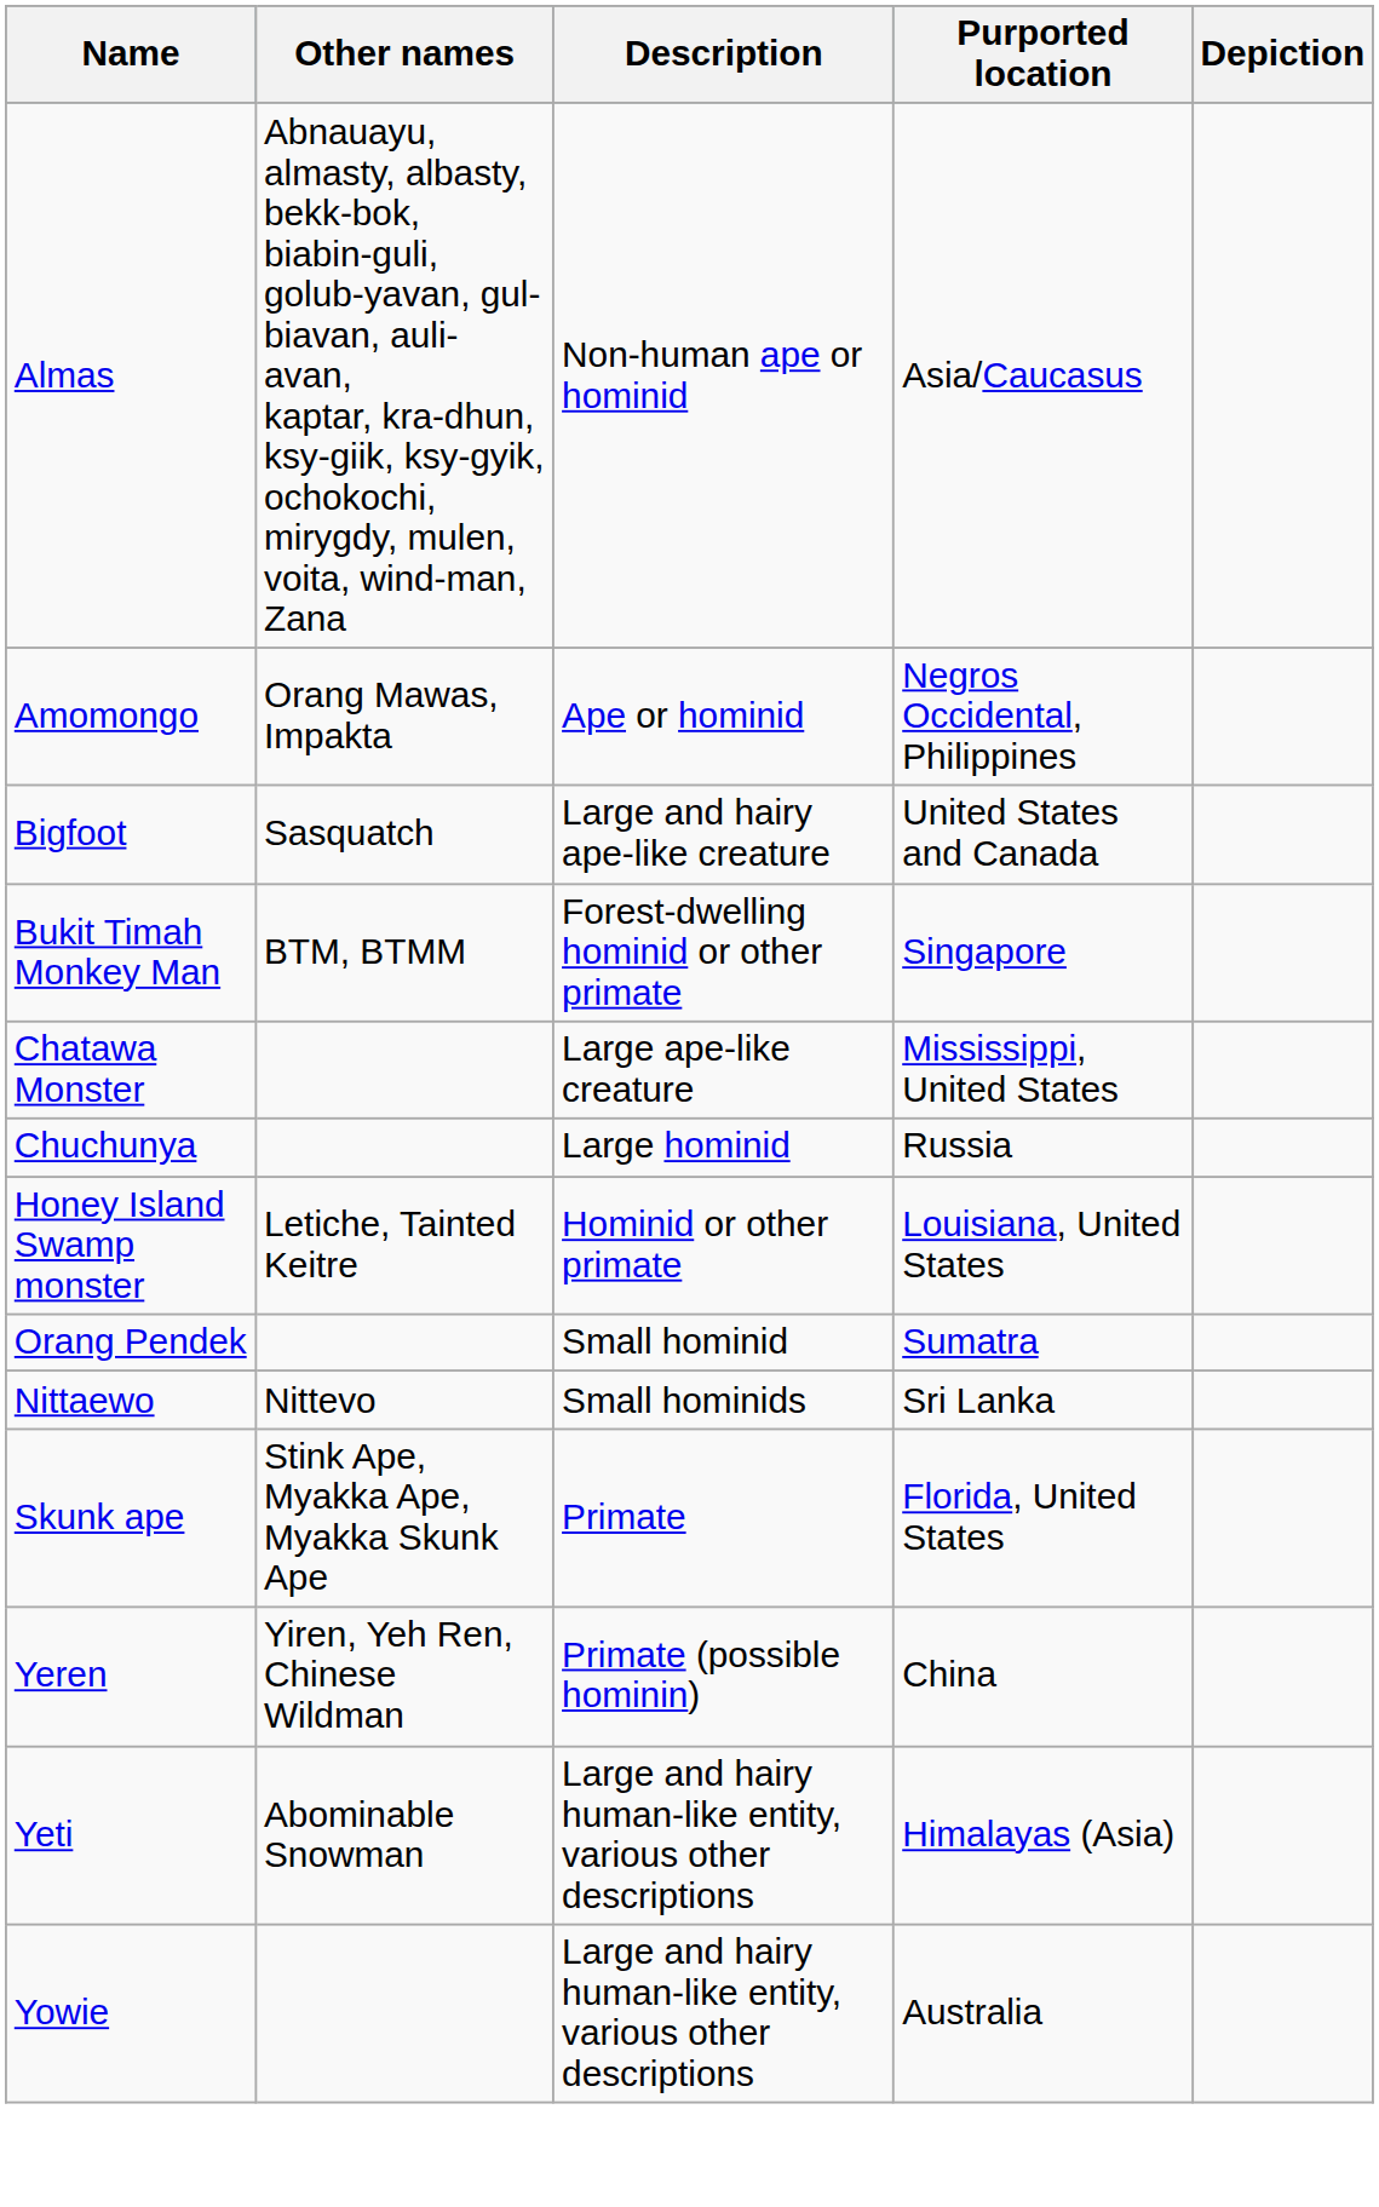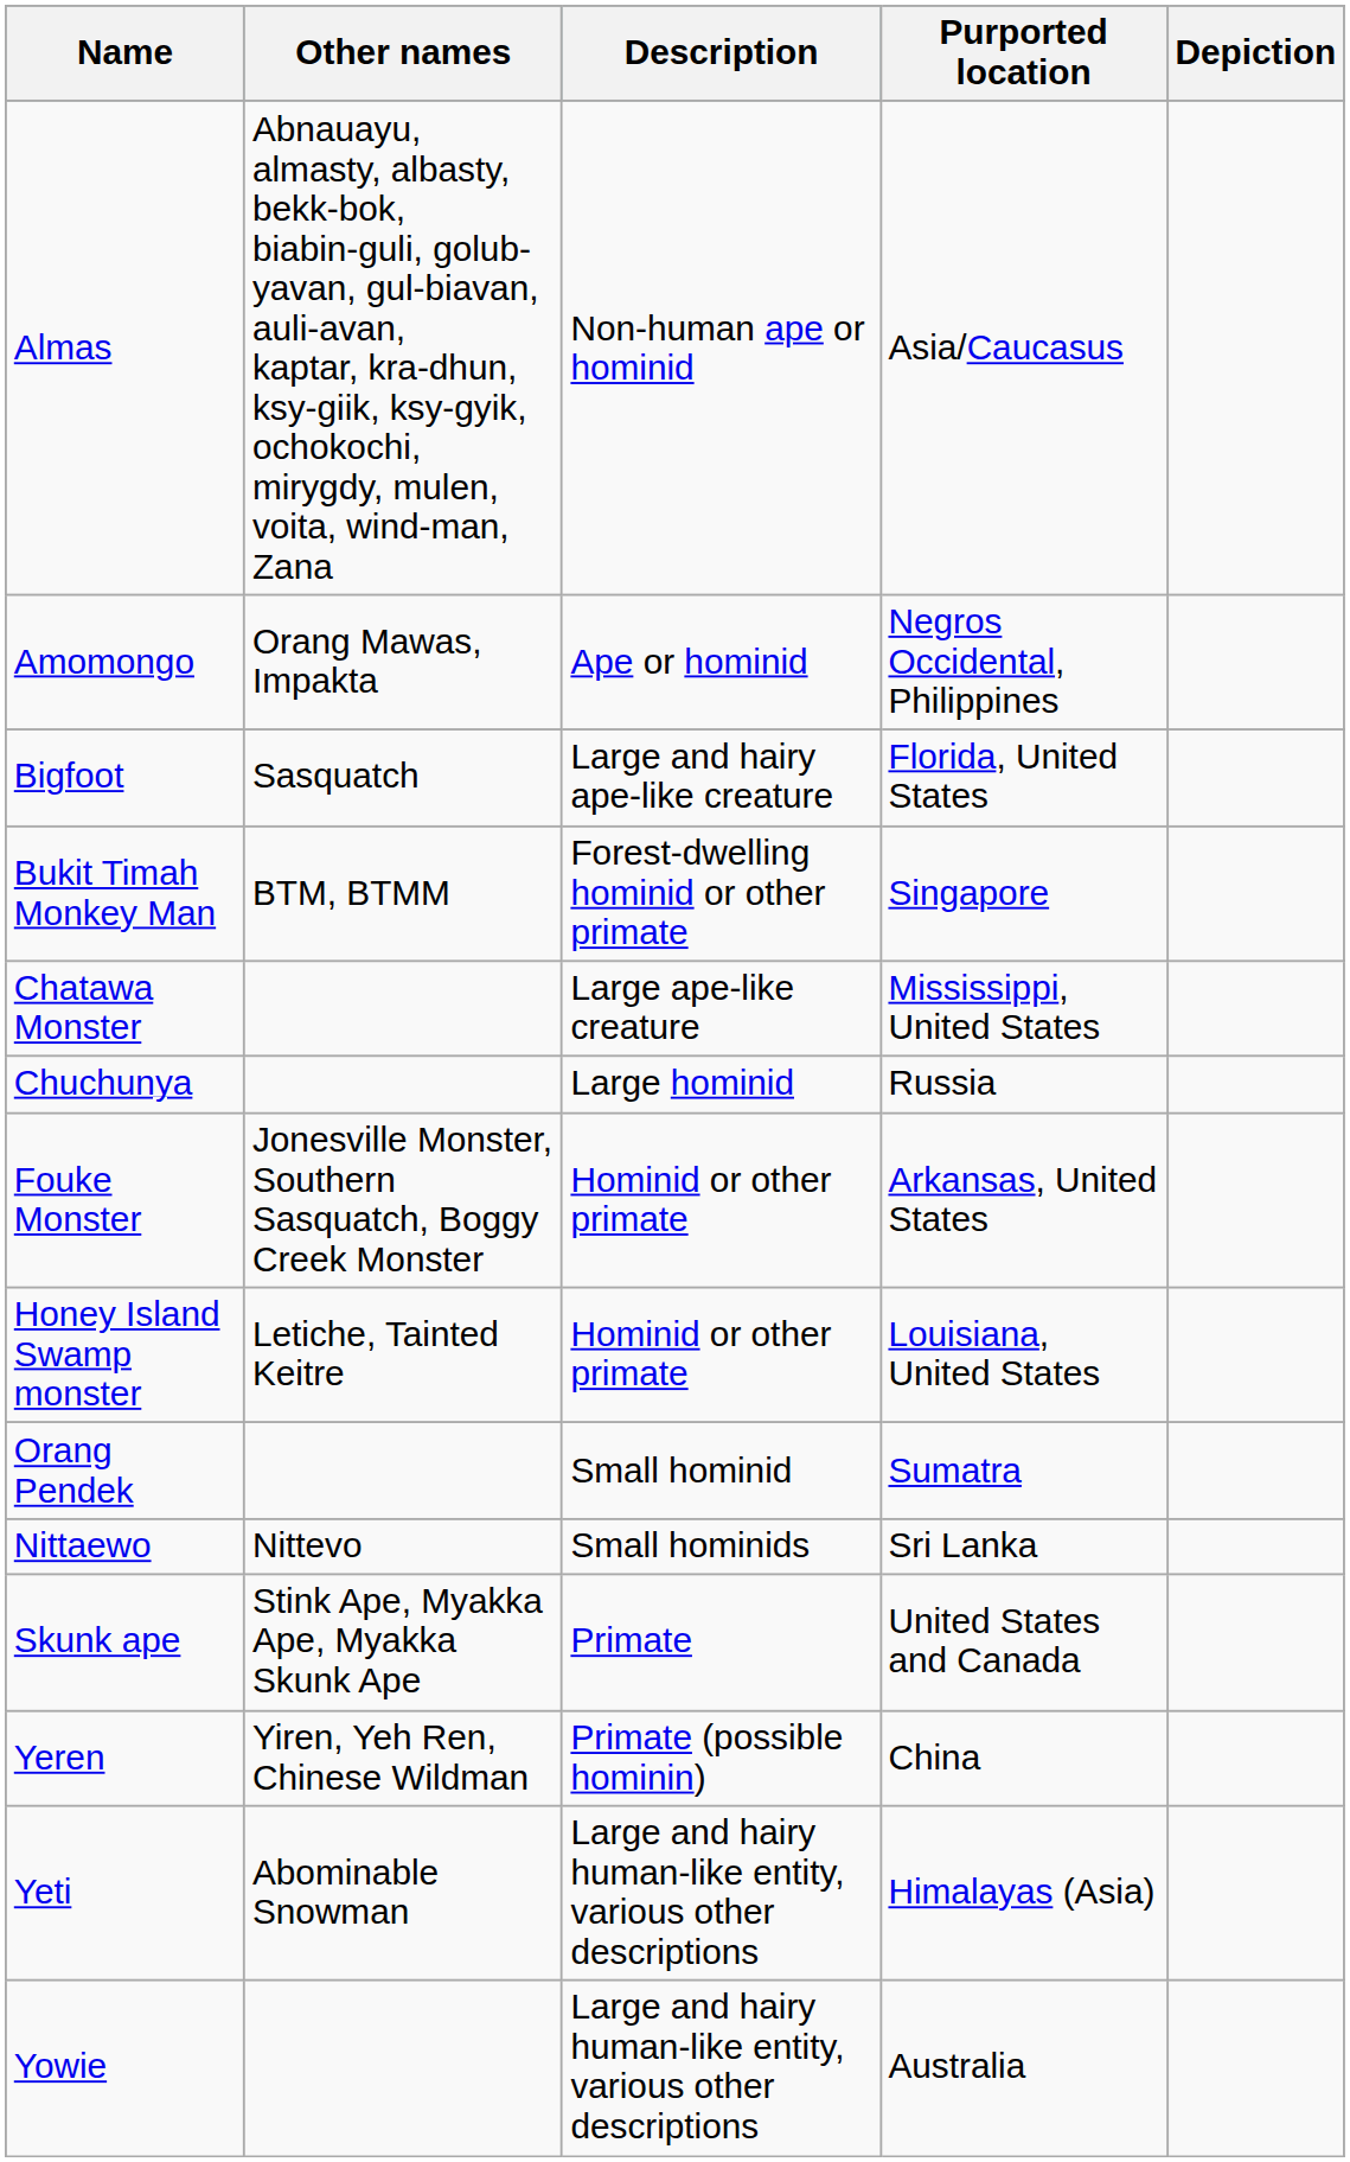 <table class="wikitable sortable">
 <tr style="background:#115a6c;">
 <th>Name</th>
 <th>Other names</th>
 <th>Description</th>
 <th>Purported location</th>
 <th class="unsortable">Depiction</th>
 </tr>
 <tr>
 <td><a href='#'>Almas</a></td>
 <td>Abnauayu, almasty, albasty, bekk-bok,<br>biabin-guli, golub-yavan, gul-biavan, auli-avan,<br>kaptar, kra-dhun, ksy-giik, ksy-gyik, ochokochi,<br>mirygdy, mulen, voita, wind-man, Zana</td>
 <td>Non-human <a href='#'>ape</a> or <a href='#'>hominid</a></td>
 <td>Asia/<a href='#'>Caucasus</a></td>
 <td></td>
 </tr>
 <tr>
 <td><a href='#'>Amomongo</a></td>
 <td>Orang Mawas, Impakta</td>
 <td><a href='#'>Ape</a> or <a href='#'>hominid</a></td>
 <td><a href='#'>Negros Occidental</a>, Philippines</td>
 <td></td>
 </tr>
 <tr>
 <td><a href='#'>Bigfoot</a></td>
 <td>Sasquatch</td>
 <td>Large and hairy ape-like creature</td>
-<td>United States and Canada</td>
+<td><a href='#'>Florida</a>, United States</td>
 <td></td>
 </tr>
 <tr>
 <td><a href='#'>Bukit Timah Monkey Man</a></td>
 <td>BTM, BTMM</td>
 <td>Forest-dwelling <a href='#'>hominid</a> or other <a href='#'>primate</a></td>
 <td><a href='#'>Singapore</a></td>
 <td></td>
 </tr>
 <tr>
 <td><a href='#'>Chatawa Monster</a></td>
 <td></td>
 <td>Large ape-like creature</td>
 <td><a href='#'>Mississippi</a>, United States</td>
 <td></td>
 </tr>
 <tr>
 <td><a href='#'>Chuchunya</a></td>
 <td></td>
 <td>Large <a href='#'>hominid</a></td>
 <td>Russia</td>
+<td></td>
+</tr>
+<tr>
+<td><a href='#'>Fouke Monster</a></td>
+<td>Jonesville Monster, Southern Sasquatch, Boggy Creek Monster</td>
+<td><a href='#'>Hominid</a> or other <a href='#'>primate</a></td>
+<td><a href='#'>Arkansas</a>, United States</td>
 <td></td>
 </tr>
 <tr>
 <td><a href='#'>Honey Island Swamp monster</a></td>
 <td>Letiche, Tainted Keitre</td>
 <td><a href='#'>Hominid</a> or other <a href='#'>primate</a></td>
 <td><a href='#'>Louisiana</a>, United States</td>
 <td></td>
 </tr>
 <tr>
 <td><a href='#'>Orang Pendek</a></td>
 <td></td>
 <td>Small hominid</td>
 <td><a href='#'>Sumatra</a></td>
 <td></td>
 </tr>
 <tr>
 <td><a href='#'>Nittaewo</a></td>
 <td>Nittevo</td>
 <td>Small hominids</td>
 <td>Sri Lanka</td>
 <td></td>
 </tr>
 <tr>
 <td><a href='#'>Skunk ape</a></td>
 <td>Stink Ape, Myakka Ape, Myakka Skunk Ape</td>
 <td><a href='#'>Primate</a></td>
-<td><a href='#'>Florida</a>, United States</td>
+<td>United States and Canada</td>
 <td></td>
 </tr>
 <tr>
 <td><a href='#'>Yeren</a></td>
 <td>Yiren, Yeh Ren, Chinese Wildman</td>
 <td><a href='#'>Primate</a> (possible <a href='#'>hominin</a>)</td>
 <td>China</td>
 <td></td>
 </tr>
 <tr>
 <td><a href='#'>Yeti</a></td>
 <td>Abominable Snowman</td>
 <td>Large and hairy human-like entity, various other descriptions</td>
 <td><a href='#'>Himalayas</a> (Asia)</td>
 <td></td>
 </tr>
 <tr>
 <td><a href='#'>Yowie</a></td>
 <td></td>
 <td>Large and hairy human-like entity, various other descriptions</td>
 <td>Australia</td>
 <td></td>
 </tr>
 </table>
